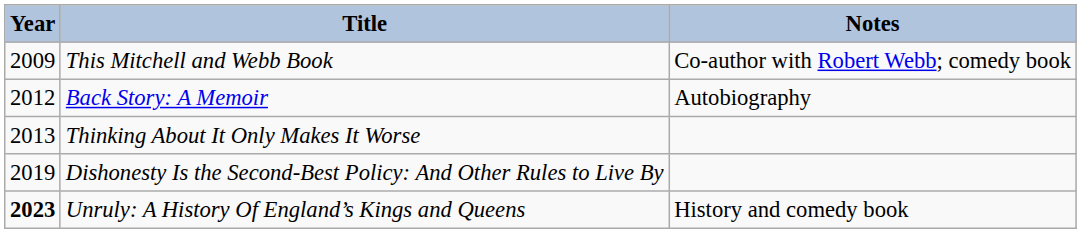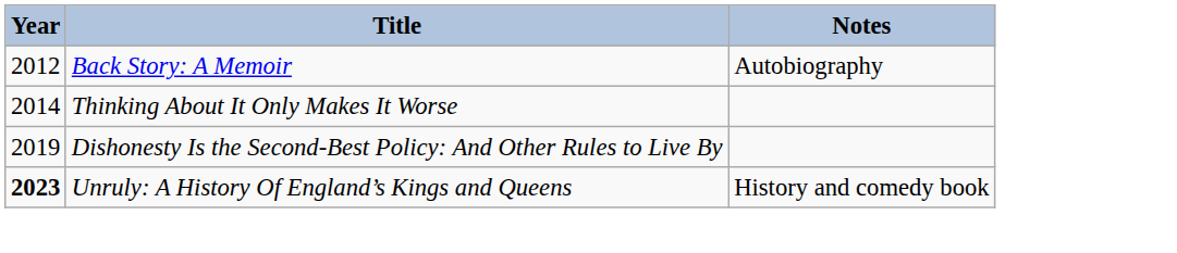 <table class="wikitable" style="font-size: 95%;">
 <tr>
 <th style="background:#B0C4DE;">Year</th>
 <th style="background:#B0C4DE;">Title</th>
 <th style="background:#B0C4DE;">Notes</th>
 </tr>
 <tr>
-<td>2009</td>
-<td><em>This Mitchell and Webb Book</em></td>
-<td>Co-author with <a href='#'>Robert Webb</a>; comedy book</td>
-</tr>
-<tr>
 <td>2012</td>
 <td><em><a href='#'>Back Story: A Memoir</a></em></td>
 <td>Autobiography</td>
 </tr>
 <tr>
-<td>2013</td>
+<td>2014</td>
 <td><em>Thinking About It Only Makes It Worse</em></td>
 <td></td>
 </tr>
 <tr>
 <td>2019</td>
 <td><em>Dishonesty Is the Second-Best Policy: And Other Rules to Live By</em></td>
 <td></td>
 </tr>
 <tr>
 <td><strong>2023</strong></td>
 <td><em>Unruly: A History Of England’s Kings and Queens</em></td>
 <td>History and comedy book</td>
 </tr>
 </table>
